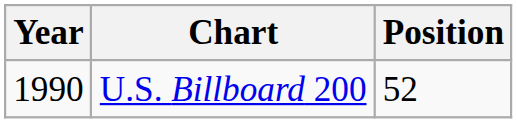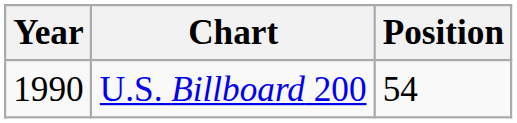 <table class="wikitable">
 <tr>
 <th>Year</th>
 <th>Chart</th>
 <th>Position</th>
 </tr>
 <tr>
 <td>1990</td>
 <td><a href='#'>U.S. <em>Billboard</em> 200</a></td>
-<td>52</td>
+<td>54</td>
 </tr>
 </table>
